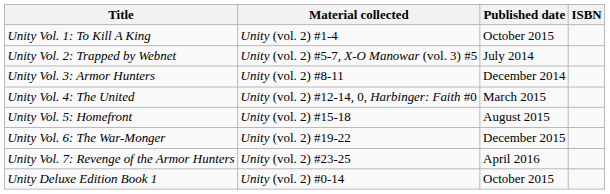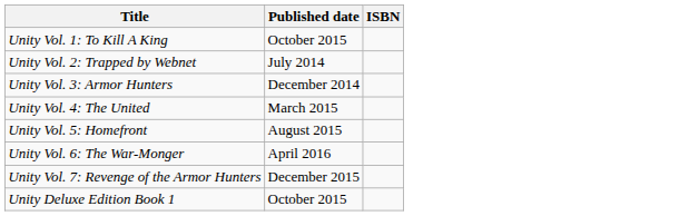 <table class="wikitable">
 <tr>
 <th>Title</th>
-<th>Material collected</th>
 <th>Published date</th>
 <th>ISBN</th>
 </tr>
 <tr>
 <td><em>Unity Vol. 1: To Kill A King</em></td>
-<td><em>Unity</em> (vol. 2) #1-4</td>
 <td>October 2015</td>
 <td></td>
 </tr>
 <tr>
 <td><em>Unity Vol. 2: Trapped by Webnet</em></td>
-<td><em>Unity</em> (vol. 2) #5-7, <em>X-O Manowar</em> (vol. 3) #5</td>
 <td>July 2014</td>
 <td></td>
 </tr>
 <tr>
 <td><em>Unity Vol. 3: Armor Hunters</em></td>
-<td><em>Unity</em> (vol. 2) #8-11</td>
 <td>December 2014</td>
 <td></td>
 </tr>
 <tr>
 <td><em>Unity Vol. 4: The United</em></td>
-<td><em>Unity</em> (vol. 2) #12-14, 0, <em>Harbinger: Faith</em> #0</td>
 <td>March 2015</td>
 <td></td>
 </tr>
 <tr>
 <td><em>Unity Vol. 5: Homefront</em></td>
-<td><em>Unity</em> (vol. 2) #15-18</td>
 <td>August 2015</td>
 <td></td>
 </tr>
 <tr>
 <td><em>Unity Vol. 6: The War-Monger</em></td>
-<td><em>Unity</em> (vol. 2) #19-22</td>
+<td>April 2016</td>
+<td></td>
+</tr>
+<tr>
+<td><em>Unity Vol. 7: Revenge of the Armor Hunters</em></td>
 <td>December 2015</td>
 <td></td>
 </tr>
 <tr>
-<td><em>Unity Vol. 7: Revenge of the Armor Hunters</em></td>
-<td><em>Unity</em> (vol. 2) #23-25</td>
-<td>April 2016</td>
-<td></td>
-</tr>
-<tr>
 <td><em>Unity Deluxe Edition Book 1</em></td>
-<td><em>Unity</em> (vol. 2) #0-14</td>
 <td>October 2015</td>
 <td></td>
 </tr>
 </table>
